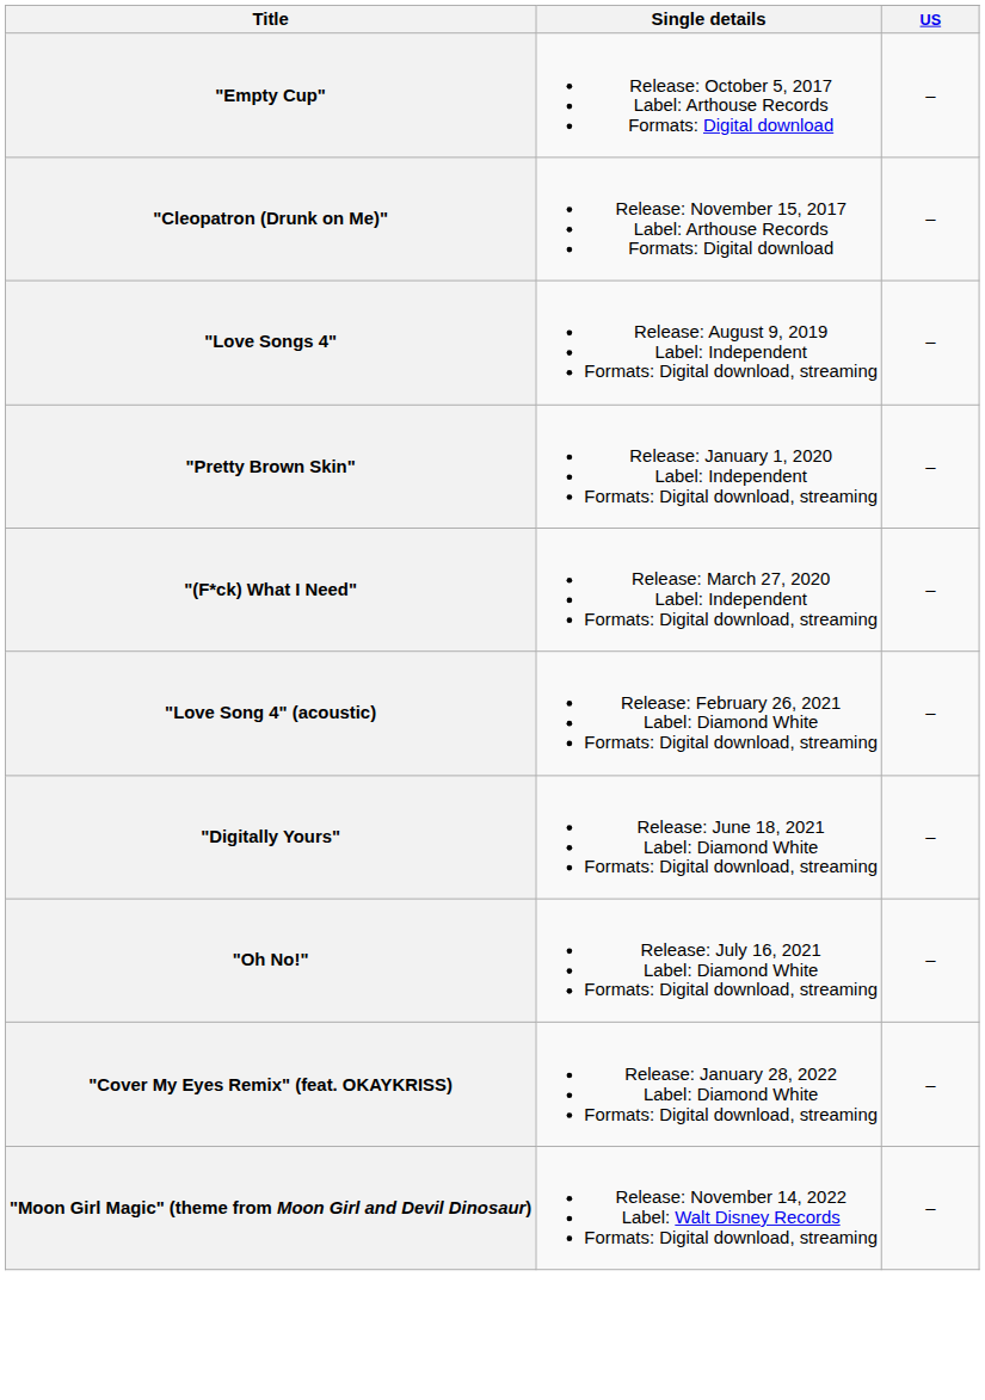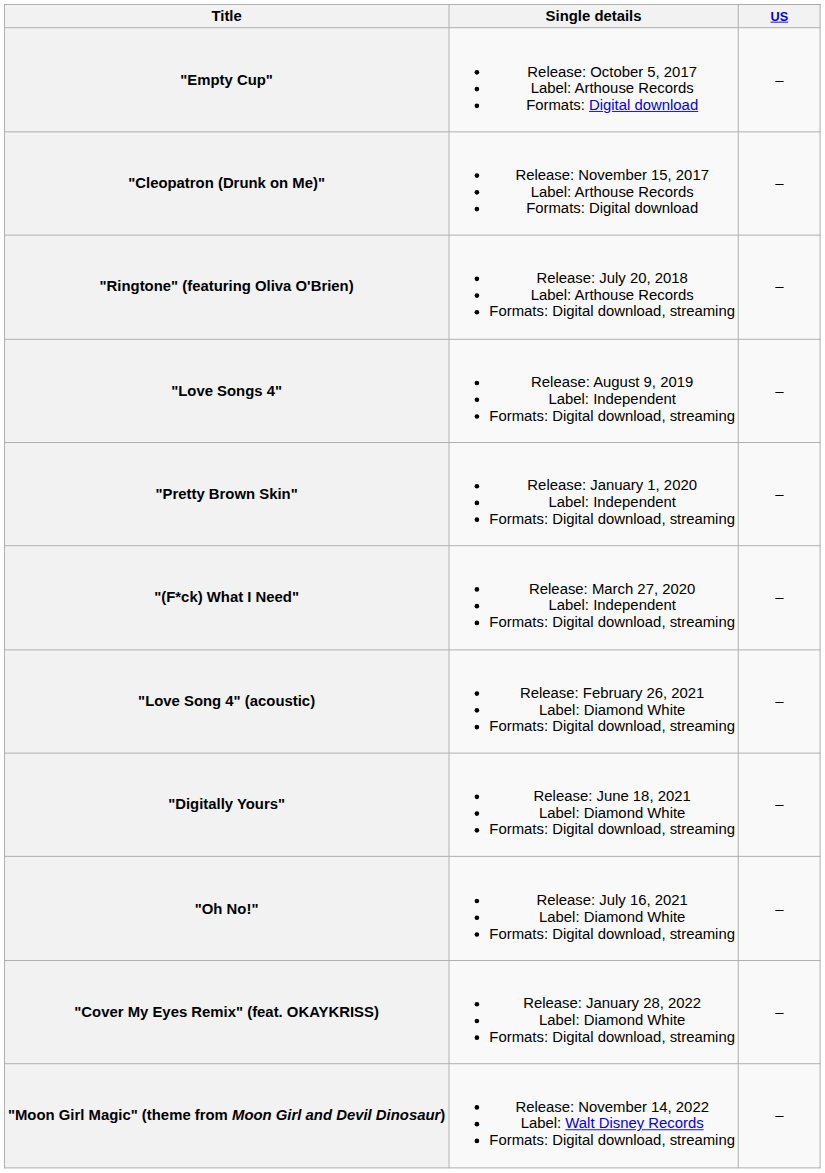 <table class="wikitable plainrowheaders" style="text-align:center;">
 <tr>
 <th scope="col" rowspan="2">Title</th>
 <th scope="col" rowspan="2">Single details</th>
 </tr>
 <tr>
 <th scope="col" style="width:6em;font-size:85%;"><a href='#'>US</a><br></th>
 </tr>
 <tr>
 <th scope="row">"Empty Cup"</th>
 <td><br><ul><li>Release: October 5, 2017</li><li>Label: Arthouse Records</li><li>Formats: <a href='#'>Digital download</a></li></ul></td>
 <td>–</td>
 </tr>
 <tr>
 <th scope="row">"Cleopatron (Drunk on Me)"</th>
 <td><br><ul><li>Release: November 15, 2017</li><li>Label: Arthouse Records</li><li>Formats: Digital download</li></ul></td>
+<td>–</td>
+</tr>
+<tr>
+<th scope="row">"Ringtone" (featuring Oliva O'Brien)</th>
+<td><br><ul><li>Release: July 20, 2018</li><li>Label: Arthouse Records</li><li>Formats: Digital download, streaming</li></ul></td>
 <td>–</td>
 </tr>
 <tr>
 <th scope="row">"Love Songs 4"</th>
 <td><br><ul><li>Release: August 9, 2019</li><li>Label: Independent</li><li>Formats: Digital download, streaming</li></ul></td>
 <td>–</td>
 </tr>
 <tr>
 <th scope="row">"Pretty Brown Skin"</th>
 <td><br><ul><li>Release: January 1, 2020</li><li>Label: Independent</li><li>Formats: Digital download, streaming</li></ul></td>
 <td>–</td>
 </tr>
 <tr>
 <th scope="row">"(F*ck) What I Need"</th>
 <td><br><ul><li>Release: March 27, 2020</li><li>Label: Independent</li><li>Formats: Digital download, streaming</li></ul></td>
 <td>–</td>
 </tr>
 <tr>
 <th scope="row">"Love Song 4" (acoustic)</th>
 <td><br><ul><li>Release: February 26, 2021</li><li>Label: Diamond White</li><li>Formats: Digital download, streaming</li></ul></td>
 <td>–</td>
 </tr>
 <tr>
 <th scope="row">"Digitally Yours"</th>
 <td><br><ul><li>Release: June 18, 2021</li><li>Label: Diamond White</li><li>Formats: Digital download, streaming</li></ul></td>
 <td>–</td>
 </tr>
 <tr>
 <th scope="row">"Oh No!"</th>
 <td><br><ul><li>Release: July 16, 2021</li><li>Label: Diamond White</li><li>Formats: Digital download, streaming</li></ul></td>
 <td>–</td>
 </tr>
 <tr>
 <th scope="row">"Cover My Eyes Remix" (feat. OKAYKRISS)</th>
 <td><br><ul><li>Release: January 28, 2022</li><li>Label: Diamond White</li><li>Formats: Digital download, streaming</li></ul></td>
 <td>–</td>
 </tr>
 <tr>
 <th scope="row">"Moon Girl Magic" (theme from <em>Moon Girl and Devil Dinosaur</em>)</th>
 <td><br><ul><li>Release: November 14, 2022</li><li>Label: <a href='#'>Walt Disney Records</a></li><li>Formats: Digital download, streaming</li></ul></td>
 <td>–</td>
 </tr>
 </table>
